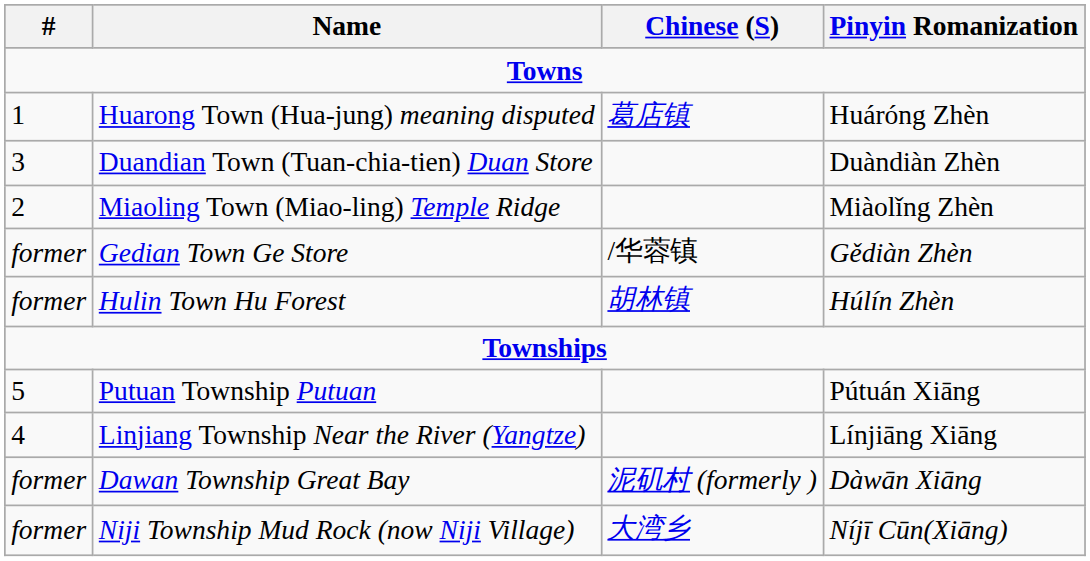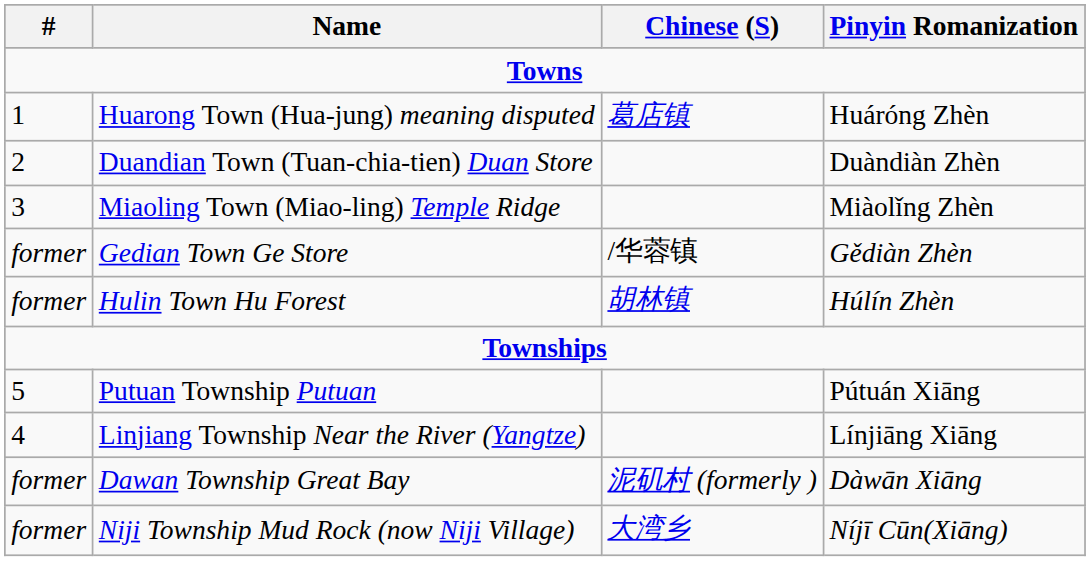 <table class="wikitable sortable">
 <tr>
 <th>#</th>
 <th>Name</th>
 <th><a href='#'>Chinese</a> (<a href='#'>S</a>)</th>
 <th><a href='#'>Pinyin</a> Romanization</th>
 </tr>
 <tr>
 <td style="text-align:center;" colspan="7"><strong><a href='#'>Towns</a></strong></td>
 </tr>
 <tr>
 <td>1</td>
 <td><a href='#'>Huarong</a> Town (Hua-jung) <em>meaning disputed</em></td>
 <td><em><a href='#'>葛店镇</a></em></td>
 <td>Huáróng Zhèn</td>
 </tr>
 <tr>
-<td>3</td>
+<td>2</td>
 <td><a href='#'>Duandian</a> Town (Tuan-chia-tien) <em><a href='#'>Duan</a> Store</em></td>
 <td></td>
 <td>Duàndiàn Zhèn</td>
 </tr>
 <tr>
-<td>2</td>
+<td>3</td>
 <td><a href='#'>Miaoling</a> Town (Miao-ling) <em><a href='#'>Temple</a> Ridge</em></td>
 <td></td>
 <td>Miàolǐng Zhèn</td>
 </tr>
 <tr>
 <td><em>former</em></td>
 <td><em><a href='#'>Gedian</a> Town</em> <em>Ge Store</em></td>
 <td>/华蓉镇</td>
 <td><em>Gědiàn Zhèn</em></td>
 </tr>
 <tr>
 <td><em>former</em></td>
 <td><em><a href='#'>Hulin</a> Town</em> <em>Hu Forest</em></td>
 <td><em><a href='#'>胡林镇</a></em></td>
 <td><em>Húlín Zhèn</em></td>
 </tr>
 <tr>
 <td style="text-align:center;" colspan="7"><strong><a href='#'>Townships</a></strong></td>
 </tr>
 <tr>
 <td>5</td>
 <td><a href='#'>Putuan</a> Township <em><a href='#'>Putuan</a></em></td>
 <td></td>
 <td>Pútuán Xiāng</td>
 </tr>
 <tr>
 <td>4</td>
 <td><a href='#'>Linjiang</a> Township <em>Near the River (<a href='#'>Yangtze</a>)</em></td>
 <td></td>
 <td>Línjiāng Xiāng</td>
 </tr>
 <tr>
 <td><em>former</em></td>
 <td><em><a href='#'>Dawan</a> Township</em> <em>Great Bay</em></td>
 <td><em><a href='#'>泥矶村</a> (formerly )</em></td>
 <td><em>Dàwān Xiāng</em></td>
 </tr>
 <tr>
 <td><em>former</em></td>
 <td><em><a href='#'>Niji</a> Township</em> <em>Mud Rock</em> <em>(now <a href='#'>Niji</a> Village)</em></td>
 <td><em><a href='#'>大湾乡</a></em></td>
 <td><em>Níjī Cūn(Xiāng)</em></td>
 </tr>
 </table>
